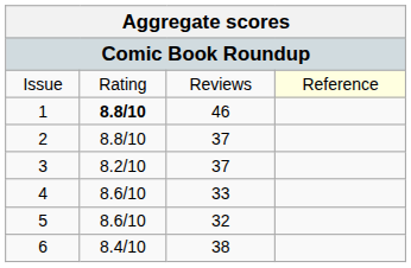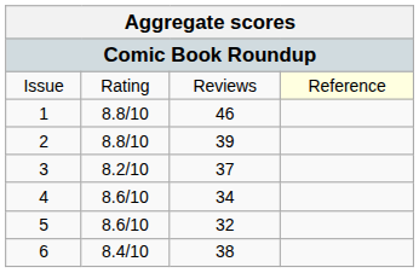 <table class="wikitable" style="float: right; width:24.2em; font-size: 80%; text-align: center">
 <tr>
 <th colspan="4" style="font-size:120%;">Aggregate scores</th>
 </tr>
 <tr>
 <th colspan="4" style="background:#d1dbdf;font-size:120%;">Comic Book Roundup</th>
 </tr>
 <tr>
 <td>Issue</td>
 <td>Rating</td>
 <td>Reviews</td>
 <td style="background: lightyellow;">Reference</td>
 </tr>
 <tr>
 <td>1</td>
-<td><strong>8.8/10</strong></td>
+<td>8.8/10</td>
 <td>46</td>
 <td></td>
 </tr>
 <tr>
 <td>2</td>
 <td>8.8/10</td>
-<td>37</td>
+<td>39</td>
 <td></td>
 </tr>
 <tr>
 <td>3</td>
 <td>8.2/10</td>
 <td>37</td>
 <td></td>
 </tr>
 <tr>
 <td>4</td>
 <td>8.6/10</td>
-<td>33</td>
+<td>34</td>
 <td></td>
 </tr>
 <tr>
 <td>5</td>
 <td>8.6/10</td>
 <td>32</td>
 <td></td>
 </tr>
 <tr>
 <td>6</td>
 <td>8.4/10</td>
 <td>38</td>
 <td></td>
 </tr>
 </table>
